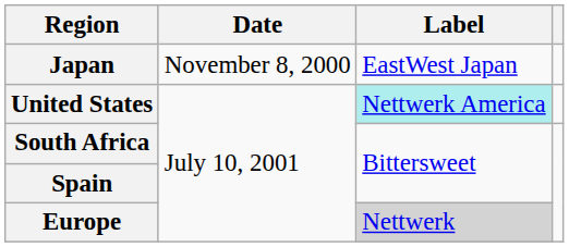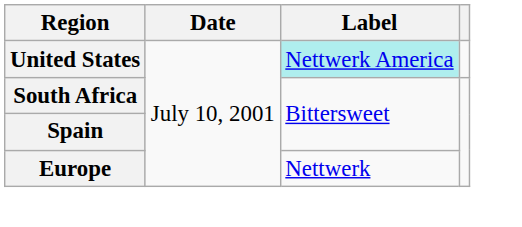 <table class="wikitable plainrowheaders">
 <tr>
 <th scope="col">Region</th>
 <th scope="col">Date</th>
 <th scope="col">Label</th>
 <th scope="col"></th>
-</tr>
-<tr>
-<th scope="row">Japan</th>
-<td>November 8, 2000</td>
-<td><a href='#'>EastWest Japan</a></td>
-<td></td>
 </tr>
 <tr>
 <th scope="row">United States</th>
 <td rowspan="4">July 10, 2001</td>
 <td style="background: paleturquoise;"><a href='#'>Nettwerk America</a></td>
 <td></td>
 </tr>
 <tr>
 <th scope="row">South Africa</th>
 <td rowspan="2"><a href='#'>Bittersweet</a></td>
 <td rowspan="3"></td>
 </tr>
 <tr>
 <th scope="row">Spain</th>
 </tr>
 <tr>
 <th scope="row">Europe</th>
-<td style="background: lightgrey;"><a href='#'>Nettwerk</a></td>
+<td><a href='#'>Nettwerk</a></td>
 </tr>
 </table>
